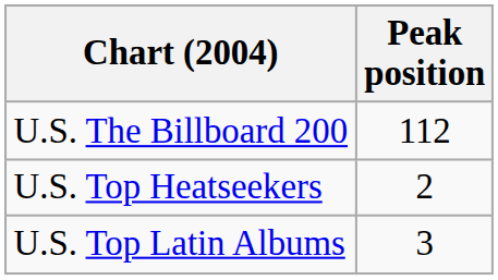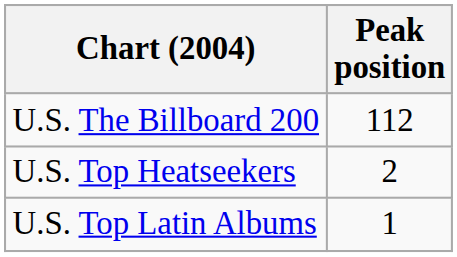 <table class="wikitable">
 <tr>
 <th>Chart (2004)</th>
 <th>Peak<br>position</th>
 </tr>
 <tr>
 <td align="left">U.S. <a href='#'>The Billboard 200</a></td>
 <td align="center">112</td>
 </tr>
 <tr>
 <td align="left">U.S. <a href='#'>Top Heatseekers</a></td>
 <td align="center">2</td>
 </tr>
 <tr>
 <td align="left">U.S. <a href='#'>Top Latin Albums</a></td>
-<td align="center">3</td>
+<td align="center">1</td>
 </tr>
 </table>
